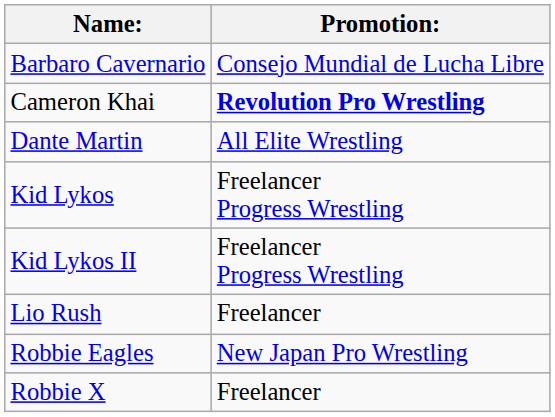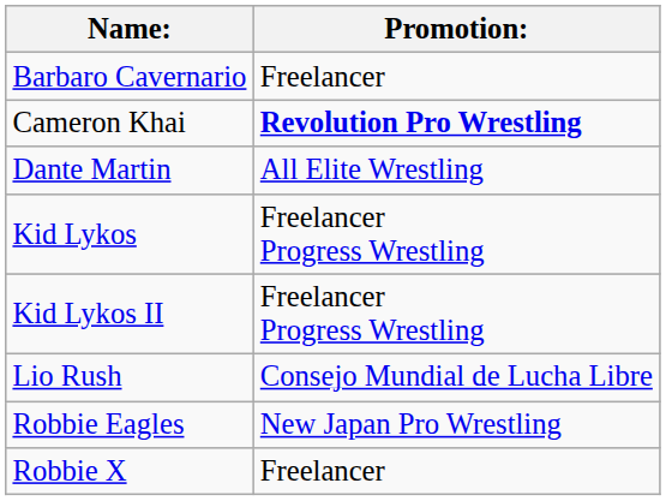 <table class="wikitable sortable">
 <tr>
 <th>Name:</th>
 <th>Promotion:</th>
 </tr>
 <tr>
 <td><a href='#'>Barbaro Cavernario</a></td>
-<td><a href='#'>Consejo Mundial de Lucha Libre</a></td>
+<td>Freelancer</td>
 </tr>
 <tr>
 <td>Cameron Khai</td>
 <td><strong><a href='#'>Revolution Pro Wrestling</a></strong></td>
 </tr>
 <tr>
 <td><a href='#'>Dante Martin</a></td>
 <td><a href='#'>All Elite Wrestling</a></td>
 </tr>
 <tr>
 <td><a href='#'>Kid Lykos</a></td>
 <td>Freelancer<br><a href='#'>Progress Wrestling</a></td>
 </tr>
 <tr>
 <td><a href='#'>Kid Lykos II</a></td>
 <td>Freelancer<br><a href='#'>Progress Wrestling</a></td>
 </tr>
 <tr>
 <td><a href='#'>Lio Rush</a></td>
-<td>Freelancer</td>
+<td><a href='#'>Consejo Mundial de Lucha Libre</a></td>
 </tr>
 <tr>
 <td><a href='#'>Robbie Eagles</a></td>
 <td><a href='#'>New Japan Pro Wrestling</a></td>
 </tr>
 <tr>
 <td><a href='#'>Robbie X</a></td>
 <td>Freelancer</td>
 </tr>
 </table>
